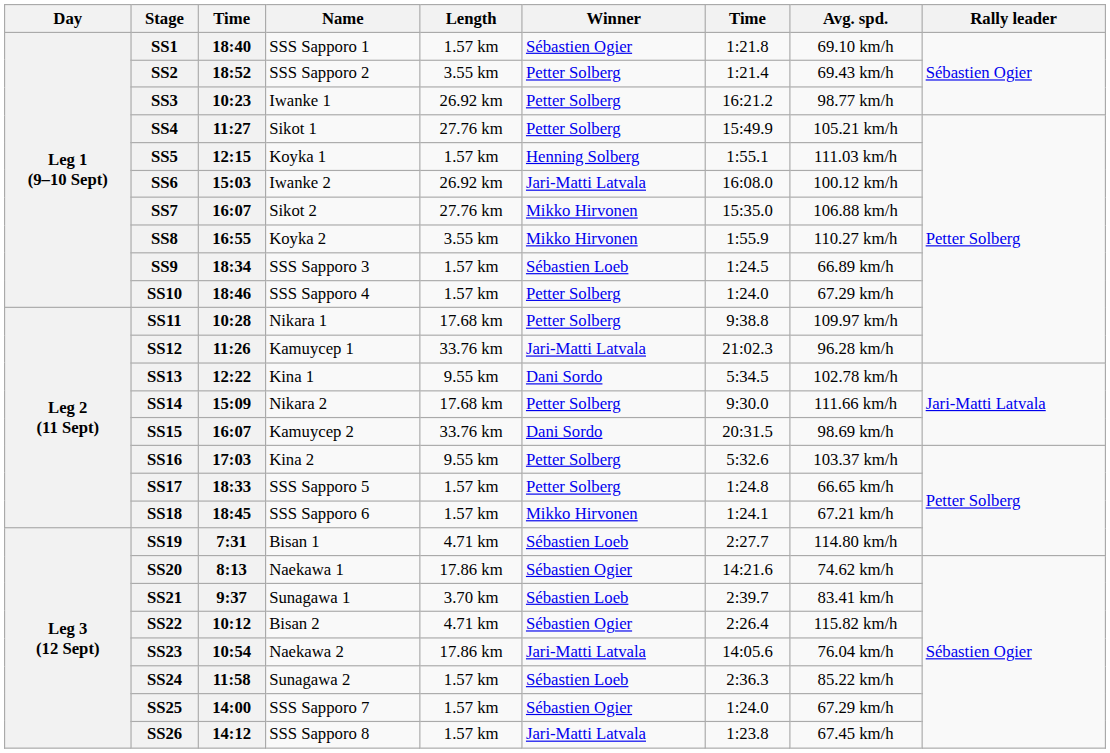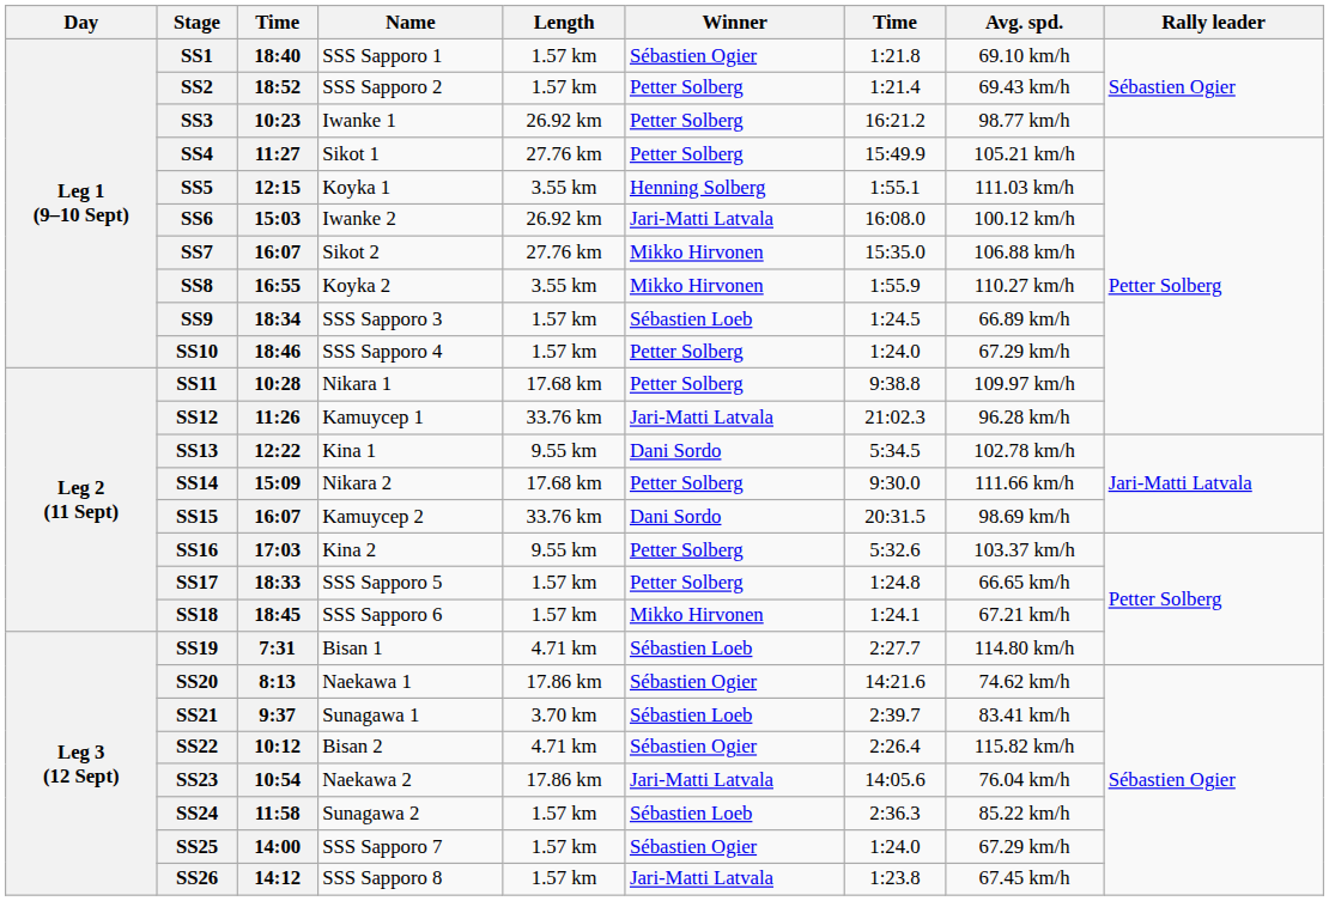 <table class="wikitable" width=100% style="text-align: center; font-size: 90%; max-width: 950px;">
 <tr>
 <th>Day</th>
 <th>Stage</th>
 <th>Time</th>
 <th>Name</th>
 <th>Length</th>
 <th>Winner</th>
 <th>Time</th>
 <th>Avg. spd.</th>
 <th>Rally leader</th>
 </tr>
 <tr>
 <th rowspan="10">Leg 1<br>(9–10 Sept)</th>
 <th>SS1</th>
 <th>18:40</th>
 <td align=left>SSS Sapporo 1</td>
 <td>1.57 km</td>
 <td align=left> <a href='#'>Sébastien Ogier</a></td>
 <td>1:21.8</td>
 <td>69.10 km/h</td>
 <td rowspan="3" align=left> <a href='#'>Sébastien Ogier</a></td>
 </tr>
 <tr>
 <th>SS2</th>
 <th>18:52</th>
 <td align=left>SSS Sapporo 2</td>
-<td>3.55 km</td>
+<td>1.57 km</td>
 <td align=left> <a href='#'>Petter Solberg</a></td>
 <td>1:21.4</td>
 <td>69.43 km/h</td>
 </tr>
 <tr>
 <th>SS3</th>
 <th>10:23</th>
 <td align=left>Iwanke 1</td>
 <td>26.92 km</td>
 <td align=left> <a href='#'>Petter Solberg</a></td>
 <td>16:21.2</td>
 <td>98.77 km/h</td>
 </tr>
 <tr>
 <th>SS4</th>
 <th>11:27</th>
 <td align=left>Sikot 1</td>
 <td>27.76 km</td>
 <td align=left> <a href='#'>Petter Solberg</a></td>
 <td>15:49.9</td>
 <td>105.21 km/h</td>
 <td align=left rowspan=9> <a href='#'>Petter Solberg</a></td>
 </tr>
 <tr>
 <th>SS5</th>
 <th>12:15</th>
 <td align=left>Koyka 1</td>
-<td>1.57 km</td>
+<td>3.55 km</td>
 <td align=left> <a href='#'>Henning Solberg</a></td>
 <td>1:55.1</td>
 <td>111.03 km/h</td>
 </tr>
 <tr>
 <th>SS6</th>
 <th>15:03</th>
 <td align=left>Iwanke 2</td>
 <td>26.92 km</td>
 <td align=left> <a href='#'>Jari-Matti Latvala</a></td>
 <td>16:08.0</td>
 <td>100.12 km/h</td>
 </tr>
 <tr>
 <th>SS7</th>
 <th>16:07</th>
 <td align=left>Sikot 2</td>
 <td>27.76 km</td>
 <td align=left> <a href='#'>Mikko Hirvonen</a></td>
 <td>15:35.0</td>
 <td>106.88 km/h</td>
 </tr>
 <tr>
 <th>SS8</th>
 <th>16:55</th>
 <td align=left>Koyka 2</td>
 <td>3.55 km</td>
 <td align=left> <a href='#'>Mikko Hirvonen</a></td>
 <td>1:55.9</td>
 <td>110.27 km/h</td>
 </tr>
 <tr>
 <th>SS9</th>
 <th>18:34</th>
 <td align=left>SSS Sapporo 3</td>
 <td>1.57 km</td>
 <td align=left> <a href='#'>Sébastien Loeb</a></td>
 <td>1:24.5</td>
 <td>66.89 km/h</td>
 </tr>
 <tr>
 <th>SS10</th>
 <th>18:46</th>
 <td align=left>SSS Sapporo 4</td>
 <td>1.57 km</td>
 <td align=left> <a href='#'>Petter Solberg</a></td>
 <td>1:24.0</td>
 <td>67.29 km/h</td>
 </tr>
 <tr>
 <th rowspan="8">Leg 2<br>(11 Sept)</th>
 <th>SS11</th>
 <th>10:28</th>
 <td align=left>Nikara 1</td>
 <td>17.68 km</td>
 <td align=left> <a href='#'>Petter Solberg</a></td>
 <td>9:38.8</td>
 <td>109.97 km/h</td>
 </tr>
 <tr>
 <th>SS12</th>
 <th>11:26</th>
 <td align=left>Kamuycep 1</td>
 <td>33.76 km</td>
 <td align=left> <a href='#'>Jari-Matti Latvala</a></td>
 <td>21:02.3</td>
 <td>96.28 km/h</td>
 </tr>
 <tr>
 <th>SS13</th>
 <th>12:22</th>
 <td align=left>Kina 1</td>
 <td>9.55 km</td>
 <td align=left> <a href='#'>Dani Sordo</a></td>
 <td>5:34.5</td>
 <td>102.78 km/h</td>
 <td align=left rowspan=3> <a href='#'>Jari-Matti Latvala</a></td>
 </tr>
 <tr>
 <th>SS14</th>
 <th>15:09</th>
 <td align=left>Nikara 2</td>
 <td>17.68 km</td>
 <td align=left> <a href='#'>Petter Solberg</a></td>
 <td>9:30.0</td>
 <td>111.66 km/h</td>
 </tr>
 <tr>
 <th>SS15</th>
 <th>16:07</th>
 <td align=left>Kamuycep 2</td>
 <td>33.76 km</td>
 <td align=left> <a href='#'>Dani Sordo</a></td>
 <td>20:31.5</td>
 <td>98.69 km/h</td>
 </tr>
 <tr>
 <th>SS16</th>
 <th>17:03</th>
 <td align=left>Kina 2</td>
 <td>9.55 km</td>
 <td align=left> <a href='#'>Petter Solberg</a></td>
 <td>5:32.6</td>
 <td>103.37 km/h</td>
 <td align=left rowspan=4> <a href='#'>Petter Solberg</a></td>
 </tr>
 <tr>
 <th>SS17</th>
 <th>18:33</th>
 <td align=left>SSS Sapporo 5</td>
 <td>1.57 km</td>
 <td align=left> <a href='#'>Petter Solberg</a></td>
 <td>1:24.8</td>
 <td>66.65 km/h</td>
 </tr>
 <tr>
 <th>SS18</th>
 <th>18:45</th>
 <td align=left>SSS Sapporo 6</td>
 <td>1.57 km</td>
 <td align=left> <a href='#'>Mikko Hirvonen</a></td>
 <td>1:24.1</td>
 <td>67.21 km/h</td>
 </tr>
 <tr>
 <th rowspan="8">Leg 3<br>(12 Sept)</th>
 <th>SS19</th>
 <th>7:31</th>
 <td align=left>Bisan 1</td>
 <td>4.71 km</td>
 <td align=left> <a href='#'>Sébastien Loeb</a></td>
 <td>2:27.7</td>
 <td>114.80 km/h</td>
 </tr>
 <tr>
 <th>SS20</th>
 <th>8:13</th>
 <td align=left>Naekawa 1</td>
 <td>17.86 km</td>
 <td align=left> <a href='#'>Sébastien Ogier</a></td>
 <td>14:21.6</td>
 <td>74.62 km/h</td>
 <td align=left rowspan=7> <a href='#'>Sébastien Ogier</a></td>
 </tr>
 <tr>
 <th>SS21</th>
 <th>9:37</th>
 <td align=left>Sunagawa 1</td>
 <td>3.70 km</td>
 <td align=left> <a href='#'>Sébastien Loeb</a></td>
 <td>2:39.7</td>
 <td>83.41 km/h</td>
 </tr>
 <tr>
 <th>SS22</th>
 <th>10:12</th>
 <td align=left>Bisan 2</td>
 <td>4.71 km</td>
 <td align=left> <a href='#'>Sébastien Ogier</a></td>
 <td>2:26.4</td>
 <td>115.82 km/h</td>
 </tr>
 <tr>
 <th>SS23</th>
 <th>10:54</th>
 <td align=left>Naekawa 2</td>
 <td>17.86 km</td>
 <td align=left> <a href='#'>Jari-Matti Latvala</a></td>
 <td>14:05.6</td>
 <td>76.04 km/h</td>
 </tr>
 <tr>
 <th>SS24</th>
 <th>11:58</th>
 <td align=left>Sunagawa 2</td>
 <td>1.57 km</td>
 <td align=left> <a href='#'>Sébastien Loeb</a></td>
 <td>2:36.3</td>
 <td>85.22 km/h</td>
 </tr>
 <tr>
 <th>SS25</th>
 <th>14:00</th>
 <td align=left>SSS Sapporo 7</td>
 <td>1.57 km</td>
 <td align=left> <a href='#'>Sébastien Ogier</a></td>
 <td>1:24.0</td>
 <td>67.29 km/h</td>
 </tr>
 <tr>
 <th>SS26</th>
 <th>14:12</th>
 <td align=left>SSS Sapporo 8</td>
 <td>1.57 km</td>
 <td align=left> <a href='#'>Jari-Matti Latvala</a></td>
 <td>1:23.8</td>
 <td>67.45 km/h</td>
 </tr>
 </table>
